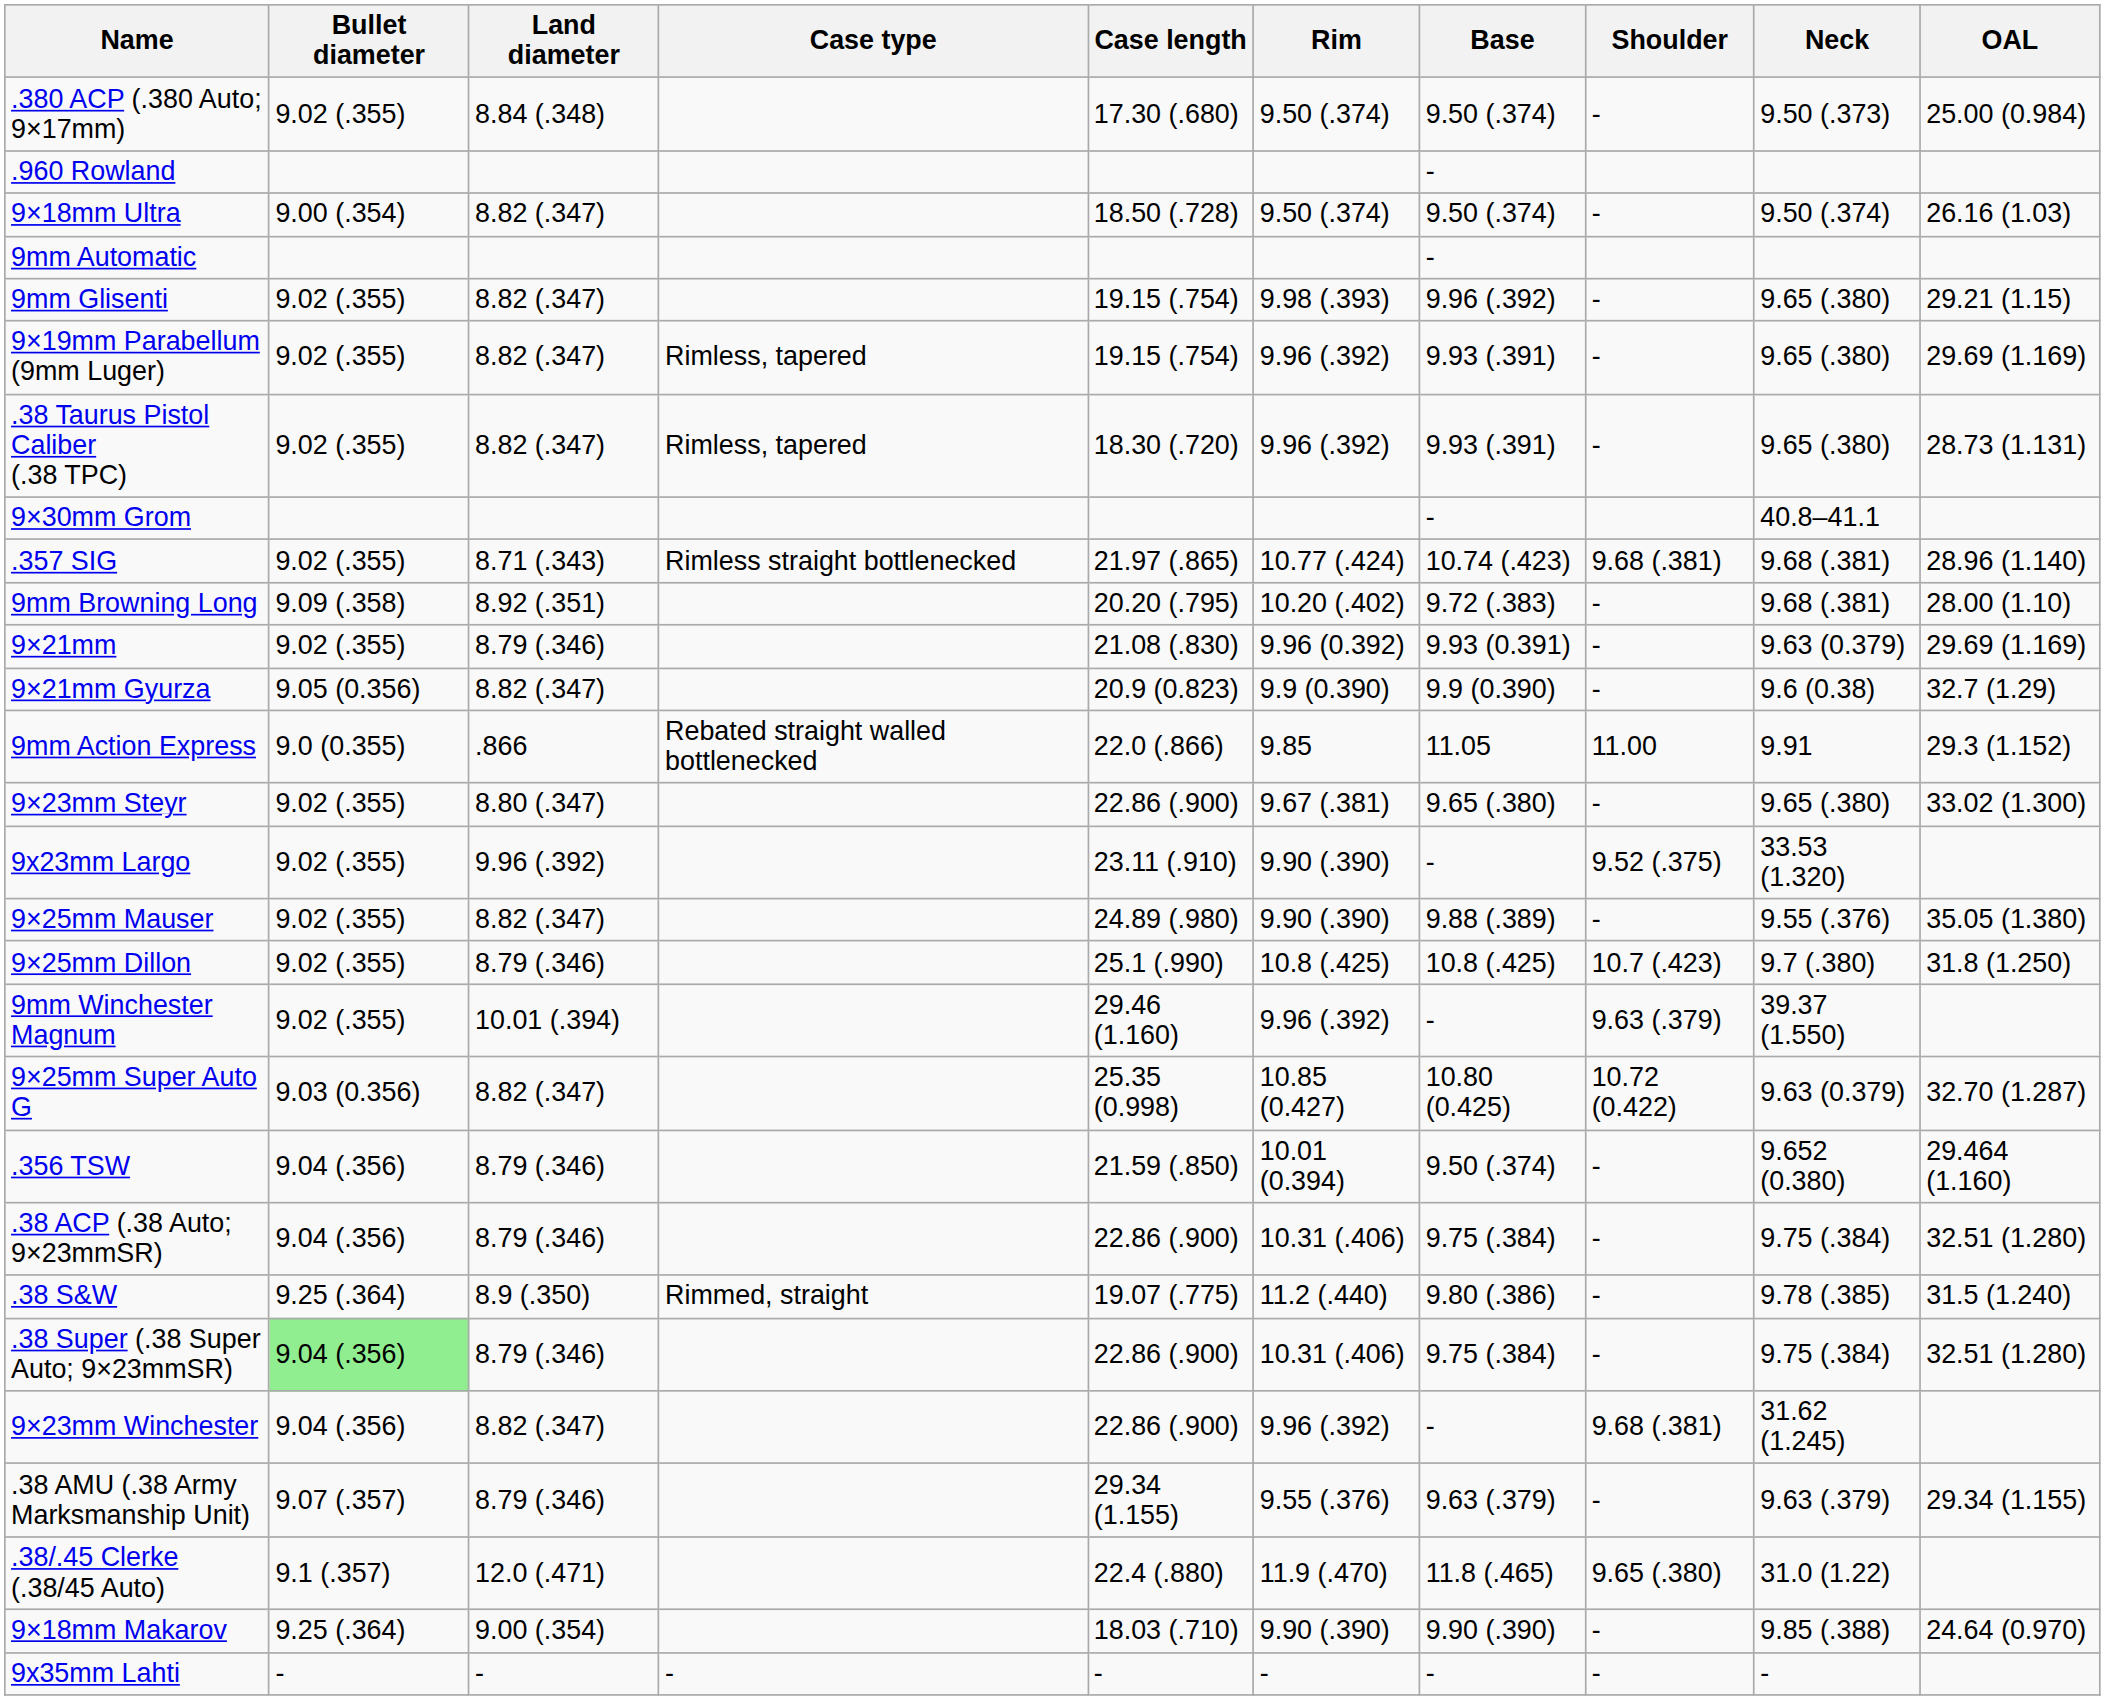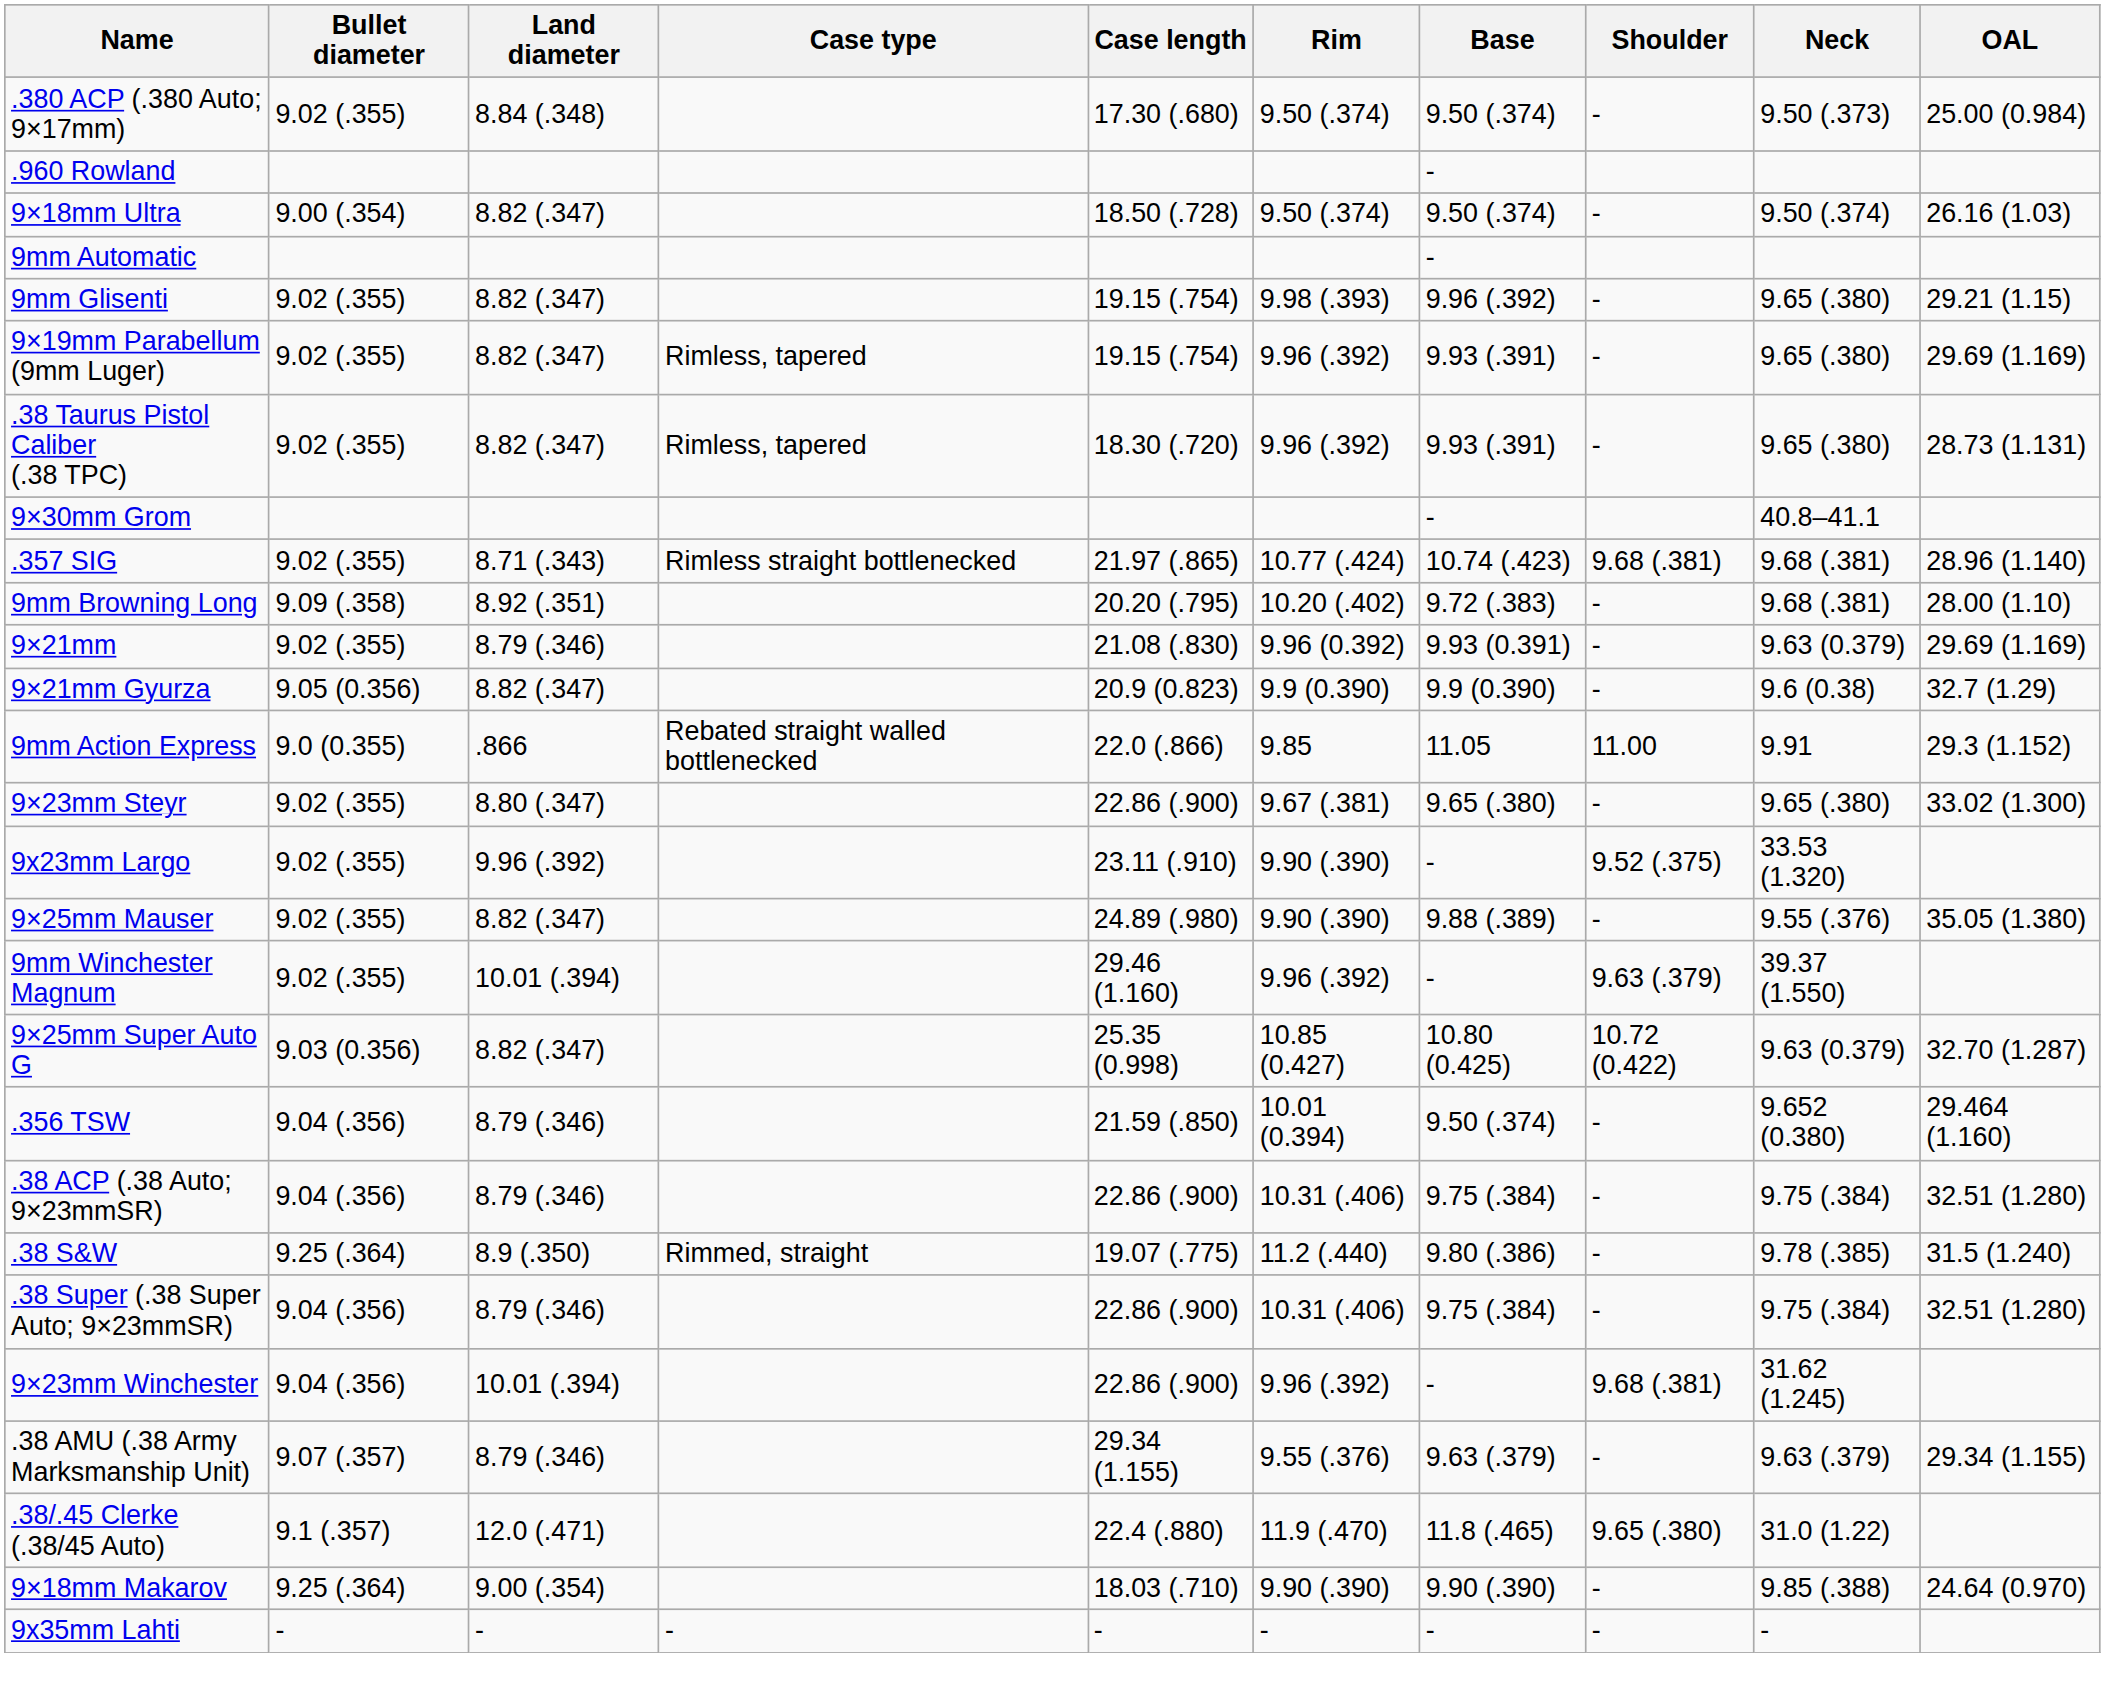 <table class="wikitable sortable" ="font-size: 9pt; width:700px; text-align:center">
 <tr>
 <th style="width:150px">Name</th>
 <th>Bullet diameter</th>
 <th>Land diameter</th>
 <th>Case type</th>
 <th>Case length</th>
 <th>Rim</th>
 <th>Base</th>
 <th>Shoulder</th>
 <th>Neck</th>
 <th>OAL</th>
 </tr>
 <tr>
 <td><a href='#'>.380 ACP</a> (.380 Auto; 9×17mm)</td>
 <td>9.02 (.355)</td>
 <td>8.84 (.348)</td>
 <td></td>
 <td>17.30 (.680)</td>
 <td>9.50 (.374)</td>
 <td>9.50 (.374)</td>
 <td>-</td>
 <td>9.50 (.373)</td>
 <td>25.00 (0.984)</td>
 </tr>
 <tr>
 <td><a href='#'>.960 Rowland</a></td>
 <td></td>
 <td></td>
 <td></td>
 <td></td>
 <td></td>
 <td>-</td>
 <td></td>
 <td></td>
 </tr>
 <tr>
 <td><a href='#'>9×18mm Ultra</a></td>
 <td>9.00 (.354)</td>
 <td>8.82 (.347)</td>
 <td></td>
 <td>18.50 (.728)</td>
 <td>9.50 (.374)</td>
 <td>9.50 (.374)</td>
 <td>-</td>
 <td>9.50 (.374)</td>
 <td>26.16 (1.03)</td>
 </tr>
 <tr>
 <td><a href='#'>9mm Automatic</a></td>
 <td></td>
 <td></td>
 <td></td>
 <td></td>
 <td></td>
 <td>-</td>
 <td></td>
 <td></td>
 </tr>
 <tr>
 <td><a href='#'>9mm Glisenti</a></td>
 <td>9.02 (.355)</td>
 <td>8.82 (.347)</td>
 <td></td>
 <td>19.15 (.754)</td>
 <td>9.98 (.393)</td>
 <td>9.96 (.392)</td>
 <td>-</td>
 <td>9.65 (.380)</td>
 <td>29.21 (1.15)</td>
 </tr>
 <tr>
 <td><a href='#'>9×19mm Parabellum</a><br>(9mm Luger)</td>
 <td>9.02 (.355)</td>
 <td>8.82 (.347)</td>
 <td>Rimless, tapered</td>
 <td>19.15 (.754)</td>
 <td>9.96 (.392)</td>
 <td>9.93 (.391)</td>
 <td>-</td>
 <td>9.65 (.380)</td>
 <td>29.69 (1.169)</td>
 </tr>
 <tr>
 <td><a href='#'>.38 Taurus Pistol Caliber</a><br>(.38 TPC)</td>
 <td>9.02 (.355)</td>
 <td>8.82 (.347)</td>
 <td>Rimless, tapered</td>
 <td>18.30 (.720)</td>
 <td>9.96 (.392)</td>
 <td>9.93 (.391)</td>
 <td>-</td>
 <td>9.65 (.380)</td>
 <td>28.73 (1.131)</td>
 </tr>
 <tr>
 <td><a href='#'>9×30mm Grom</a></td>
 <td></td>
 <td></td>
 <td></td>
 <td></td>
 <td></td>
 <td>-</td>
 <td></td>
 <td>40.8–41.1</td>
 </tr>
 <tr>
 <td><a href='#'>.357 SIG</a></td>
 <td>9.02 (.355)</td>
 <td>8.71 (.343)</td>
 <td>Rimless straight bottlenecked</td>
 <td>21.97 (.865)</td>
 <td>10.77 (.424)</td>
 <td>10.74 (.423)</td>
 <td>9.68 (.381)</td>
 <td>9.68 (.381)</td>
 <td>28.96 (1.140)</td>
 </tr>
 <tr>
 <td><a href='#'>9mm Browning Long</a></td>
 <td>9.09 (.358)</td>
 <td>8.92 (.351)</td>
 <td></td>
 <td>20.20 (.795)</td>
 <td>10.20 (.402)</td>
 <td>9.72 (.383)</td>
 <td>-</td>
 <td>9.68 (.381)</td>
 <td>28.00 (1.10)</td>
 </tr>
 <tr>
 <td><a href='#'>9×21mm</a></td>
 <td>9.02 (.355)</td>
 <td>8.79 (.346)</td>
 <td></td>
 <td>21.08 (.830)</td>
 <td>9.96 (0.392)</td>
 <td>9.93 (0.391)</td>
 <td>-</td>
 <td>9.63 (0.379)</td>
 <td>29.69 (1.169)</td>
 </tr>
 <tr>
 <td><a href='#'>9×21mm Gyurza</a></td>
 <td>9.05 (0.356)</td>
 <td>8.82 (.347)</td>
 <td></td>
 <td>20.9 (0.823)</td>
 <td>9.9 (0.390)</td>
 <td>9.9 (0.390)</td>
 <td>-</td>
 <td>9.6 (0.38)</td>
 <td>32.7 (1.29)</td>
 </tr>
 <tr>
 <td><a href='#'>9mm Action Express</a></td>
 <td>9.0 (0.355)</td>
 <td>.866</td>
 <td>Rebated straight walled bottlenecked</td>
 <td>22.0 (.866)</td>
 <td>9.85</td>
 <td>11.05</td>
 <td>11.00</td>
 <td>9.91</td>
 <td>29.3 (1.152)</td>
 </tr>
 <tr>
 <td><a href='#'>9×23mm Steyr</a></td>
 <td>9.02 (.355)</td>
 <td>8.80 (.347)</td>
 <td></td>
 <td>22.86 (.900)</td>
 <td>9.67 (.381)</td>
 <td>9.65 (.380)</td>
 <td>-</td>
 <td>9.65 (.380)</td>
 <td>33.02 (1.300)</td>
 </tr>
 <tr>
 <td><a href='#'>9x23mm Largo</a></td>
 <td>9.02 (.355)</td>
 <td>9.96 (.392)</td>
 <td></td>
 <td>23.11 (.910)</td>
 <td>9.90 (.390)</td>
 <td>-</td>
 <td>9.52 (.375)</td>
 <td>33.53 (1.320)</td>
 </tr>
 <tr>
 <td><a href='#'>9×25mm Mauser</a></td>
 <td>9.02 (.355)</td>
 <td>8.82 (.347)</td>
 <td></td>
 <td>24.89 (.980)</td>
 <td>9.90 (.390)</td>
 <td>9.88 (.389)</td>
 <td>-</td>
 <td>9.55 (.376)</td>
 <td>35.05 (1.380)</td>
 </tr>
 <tr>
-<td><a href='#'>9×25mm Dillon</a></td>
-<td>9.02 (.355)</td>
-<td>8.79 (.346)</td>
-<td></td>
-<td>25.1 (.990)</td>
-<td>10.8 (.425)</td>
-<td>10.8 (.425)</td>
-<td>10.7 (.423)</td>
-<td>9.7 (.380)</td>
-<td>31.8 (1.250)</td>
-</tr>
-<tr>
 <td><a href='#'>9mm Winchester Magnum</a></td>
 <td>9.02 (.355)</td>
 <td>10.01 (.394)</td>
 <td></td>
 <td>29.46 (1.160)</td>
 <td>9.96 (.392)</td>
 <td>-</td>
 <td>9.63 (.379)</td>
 <td>39.37 (1.550)</td>
 </tr>
 <tr>
 <td><a href='#'>9×25mm Super Auto G</a></td>
 <td>9.03 (0.356)</td>
 <td>8.82 (.347)</td>
 <td></td>
 <td>25.35 (0.998)</td>
 <td>10.85 (0.427)</td>
 <td>10.80 (0.425)</td>
 <td>10.72 (0.422)</td>
 <td>9.63 (0.379)</td>
 <td>32.70 (1.287)</td>
 </tr>
 <tr>
 <td><a href='#'>.356 TSW</a></td>
 <td>9.04 (.356)</td>
 <td>8.79 (.346)</td>
 <td></td>
 <td>21.59 (.850)</td>
 <td>10.01 (0.394)</td>
 <td>9.50 (.374)</td>
 <td>-</td>
 <td>9.652 (0.380)</td>
 <td>29.464 (1.160)</td>
 </tr>
 <tr>
 <td><a href='#'>.38 ACP</a> (.38 Auto; 9×23mmSR)</td>
 <td>9.04 (.356)</td>
 <td>8.79 (.346)</td>
 <td></td>
 <td>22.86 (.900)</td>
 <td>10.31 (.406)</td>
 <td>9.75 (.384)</td>
 <td>-</td>
 <td>9.75 (.384)</td>
 <td>32.51 (1.280)</td>
 </tr>
 <tr>
 <td><a href='#'>.38 S&W</a></td>
 <td>9.25 (.364)</td>
 <td>8.9 (.350)</td>
 <td>Rimmed, straight</td>
 <td>19.07 (.775)</td>
 <td>11.2 (.440)</td>
 <td>9.80 (.386)</td>
 <td>-</td>
 <td>9.78 (.385)</td>
 <td>31.5 (1.240)</td>
 </tr>
 <tr>
 <td><a href='#'>.38 Super</a> (.38 Super Auto; 9×23mmSR)</td>
-<td style="background: lightgreen;">9.04 (.356)</td>
+<td>9.04 (.356)</td>
 <td>8.79 (.346)</td>
 <td></td>
 <td>22.86 (.900)</td>
 <td>10.31 (.406)</td>
 <td>9.75 (.384)</td>
 <td>-</td>
 <td>9.75 (.384)</td>
 <td>32.51 (1.280)</td>
 </tr>
 <tr>
 <td><a href='#'>9×23mm Winchester</a></td>
 <td>9.04 (.356)</td>
-<td>8.82 (.347)</td>
+<td>10.01 (.394)</td>
 <td></td>
 <td>22.86 (.900)</td>
 <td>9.96 (.392)</td>
 <td>-</td>
 <td>9.68 (.381)</td>
 <td>31.62 (1.245)</td>
 </tr>
 <tr>
 <td>.38 AMU (.38 Army Marksmanship Unit)</td>
 <td>9.07 (.357)</td>
 <td>8.79 (.346)</td>
 <td></td>
 <td>29.34 (1.155)</td>
 <td>9.55 (.376)</td>
 <td>9.63 (.379)</td>
 <td>-</td>
 <td>9.63 (.379)</td>
 <td>29.34 (1.155)</td>
 </tr>
 <tr>
 <td><a href='#'>.38/.45 Clerke</a> (.38/45 Auto)</td>
 <td>9.1 (.357)</td>
 <td>12.0 (.471)</td>
 <td></td>
 <td>22.4 (.880)</td>
 <td>11.9 (.470)</td>
 <td>11.8 (.465)</td>
 <td>9.65 (.380)</td>
 <td>31.0 (1.22)</td>
 </tr>
 <tr>
 <td><a href='#'>9×18mm Makarov</a></td>
 <td>9.25 (.364)</td>
 <td>9.00 (.354)</td>
 <td></td>
 <td>18.03 (.710)</td>
 <td>9.90 (.390)</td>
 <td>9.90 (.390)</td>
 <td>-</td>
 <td>9.85 (.388)</td>
 <td>24.64 (0.970)</td>
 </tr>
 <tr>
 <td><a href='#'>9x35mm Lahti</a></td>
 <td>-</td>
 <td>-</td>
 <td>-</td>
 <td>-</td>
 <td>-</td>
 <td>-</td>
 <td>-</td>
 <td>-<br></td>
 </tr>
 </table>
